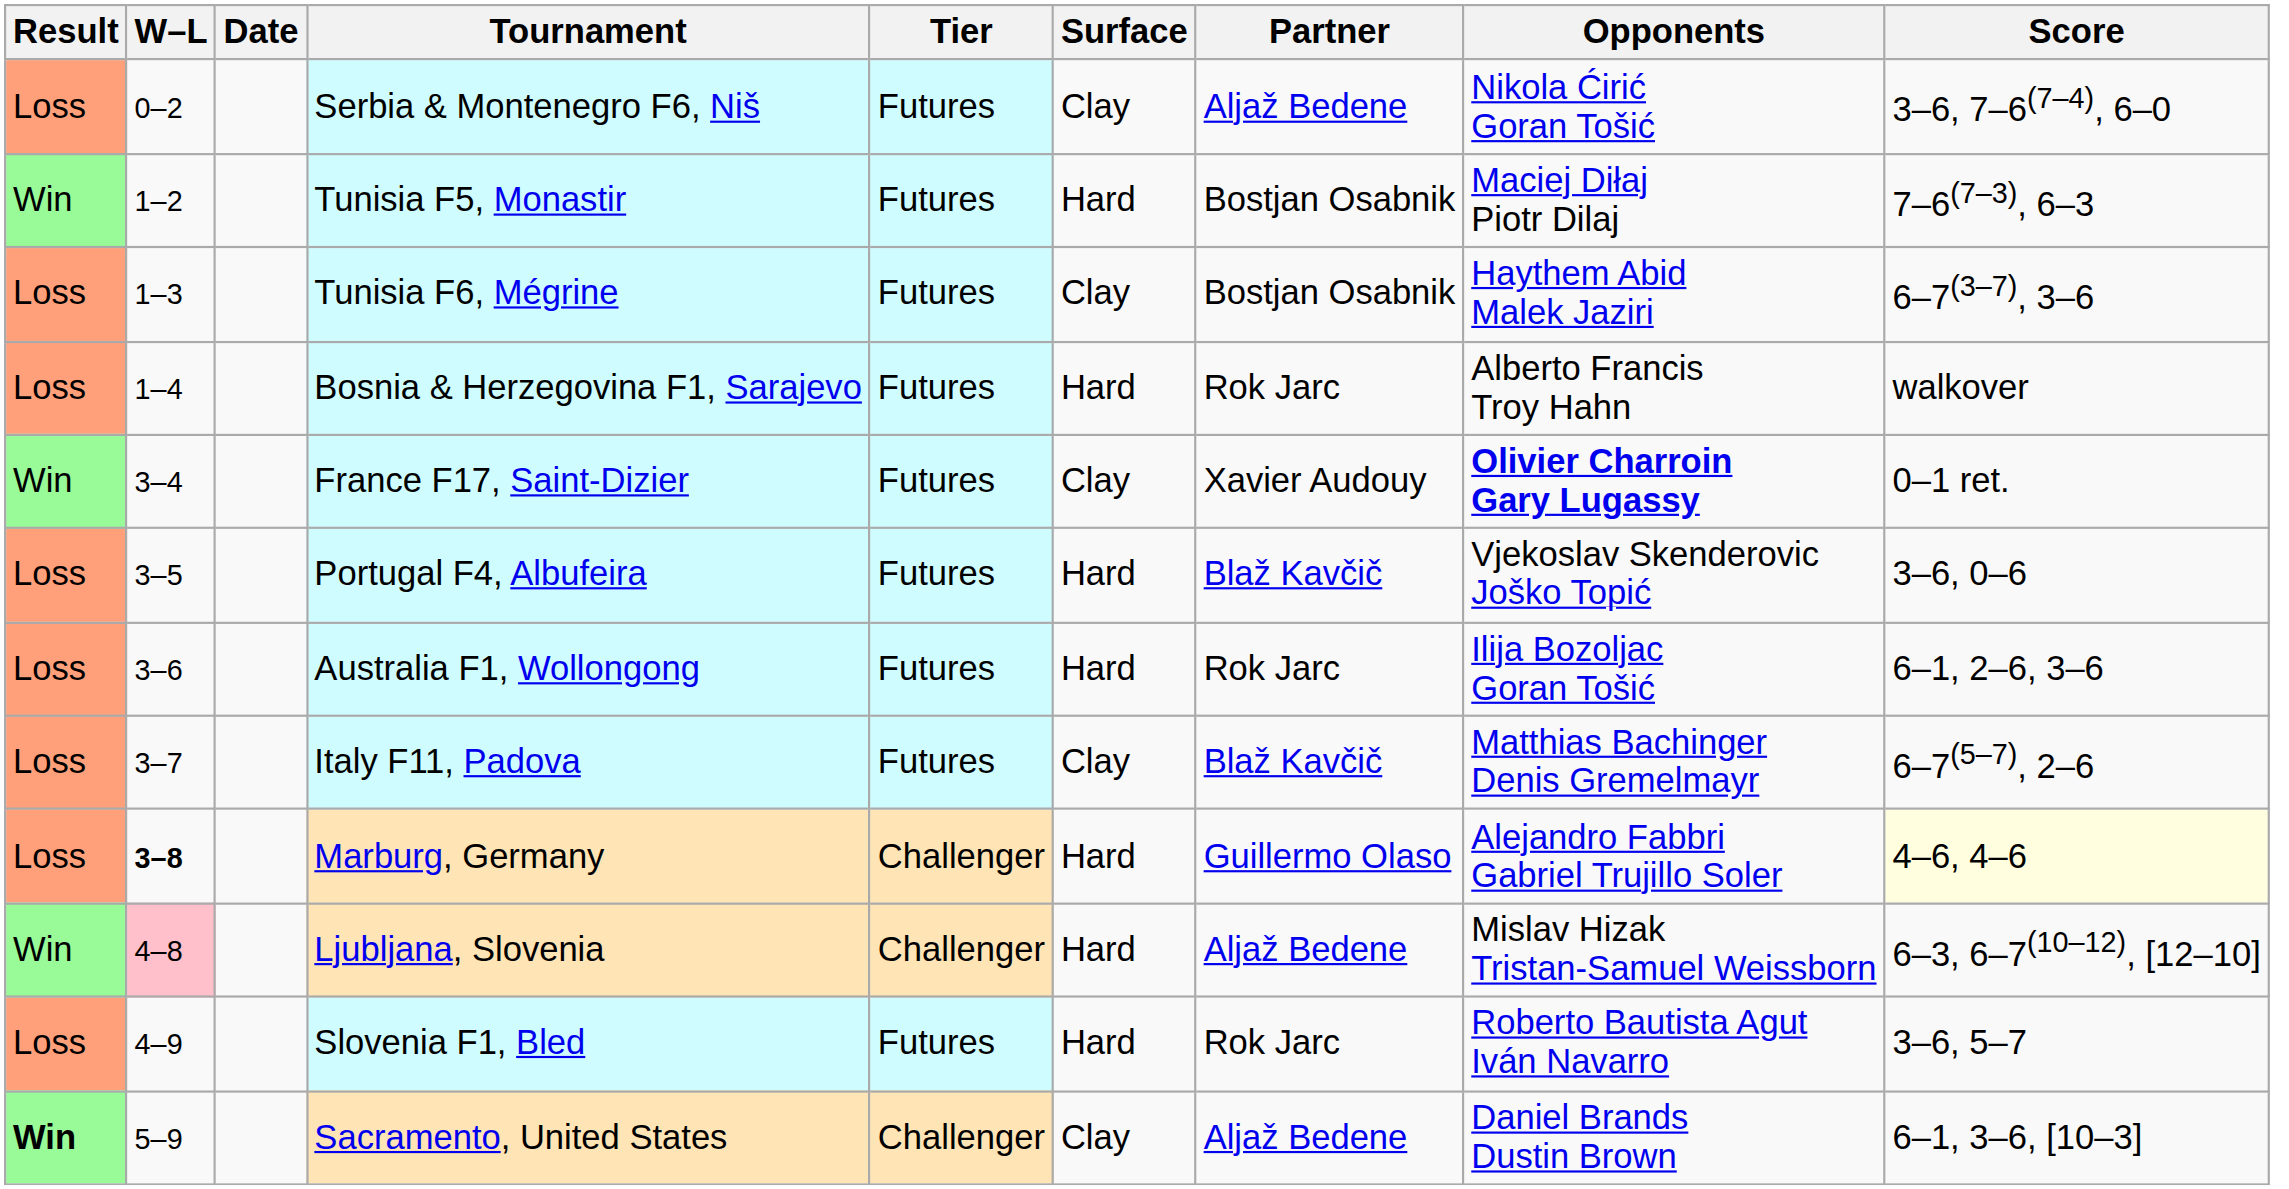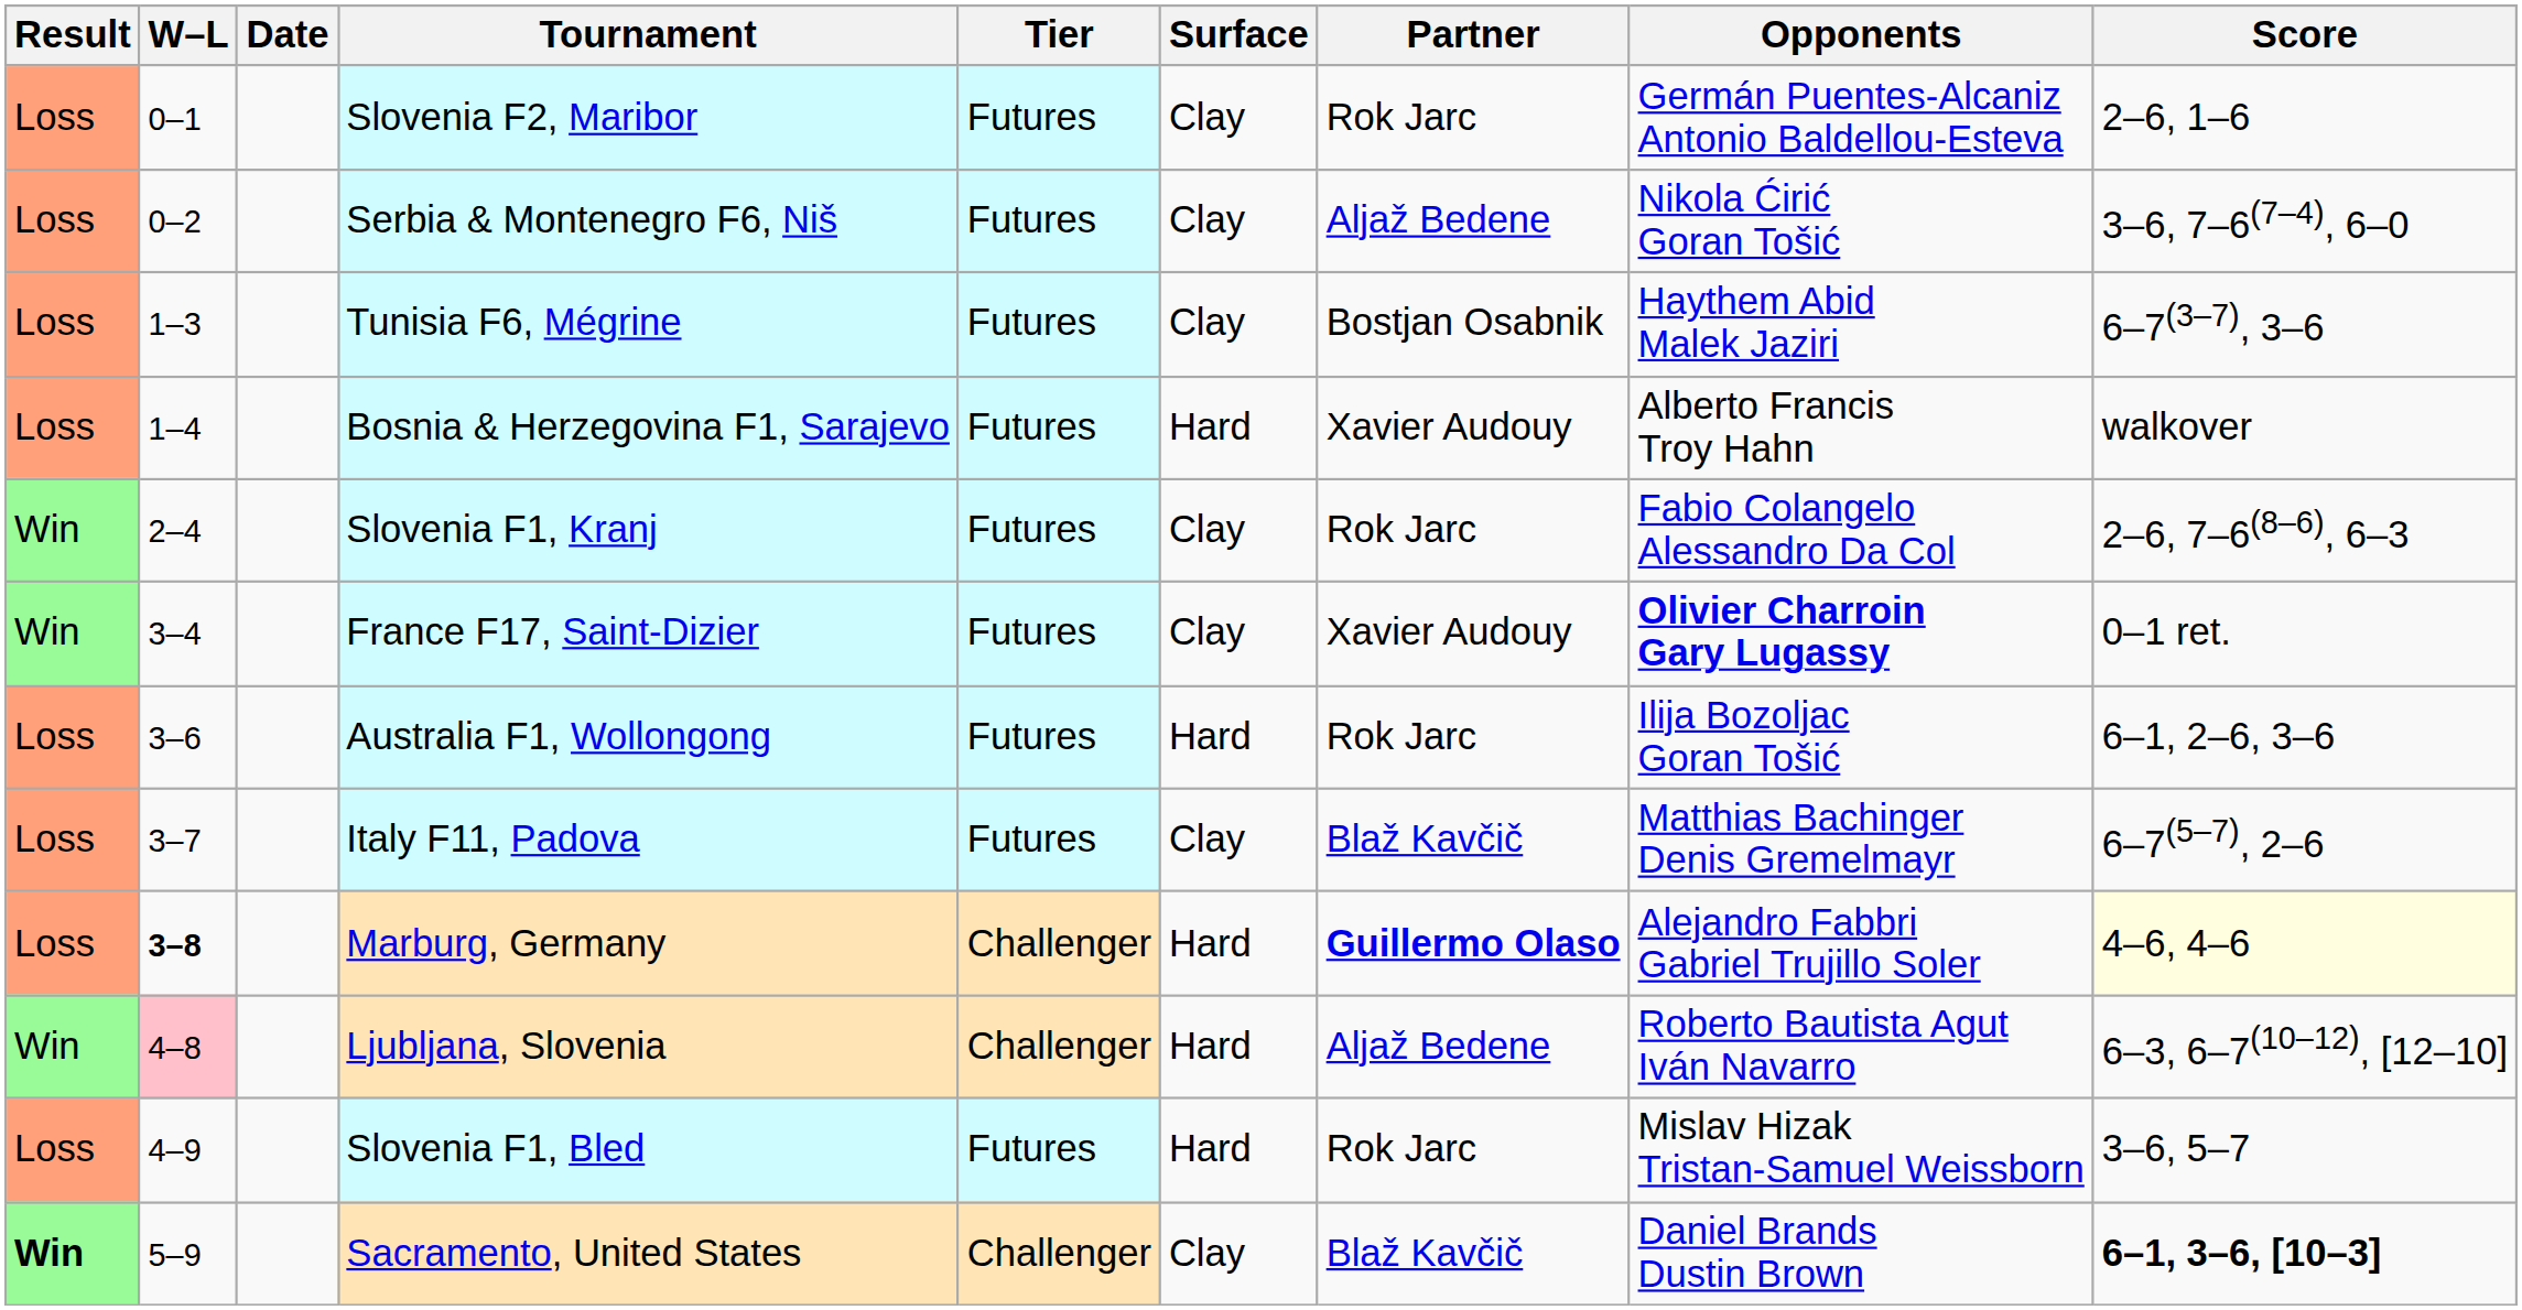 <table class="sortable wikitable">
 <tr>
 <th>Result</th>
 <th class=unsortable>W–L</th>
 <th>Date</th>
 <th>Tournament</th>
 <th>Tier</th>
 <th>Surface</th>
 <th>Partner</th>
 <th>Opponents</th>
 <th class=unsortable>Score</th>
 </tr>
 <tr>
 <td bgcolor="FFA07A">Loss</td>
+<td><small>0–1</small></td>
+<td></td>
+<td style="background:#cffcff;">Slovenia F2, <a href='#'>Maribor</a></td>
+<td style="background:#cffcff;">Futures</td>
+<td>Clay</td>
+<td> Rok Jarc</td>
+<td> <a href='#'>Germán Puentes-Alcaniz</a> <br>  <a href='#'>Antonio Baldellou-Esteva</a></td>
+<td>2–6, 1–6</td>
+</tr>
+<tr>
+<td bgcolor="FFA07A">Loss</td>
 <td><small>0–2</small></td>
 <td></td>
 <td style="background:#cffcff;">Serbia & Montenegro F6, <a href='#'>Niš</a></td>
 <td style="background:#cffcff;">Futures</td>
 <td>Clay</td>
 <td> <a href='#'>Aljaž Bedene</a></td>
 <td> <a href='#'>Nikola Ćirić</a> <br>  <a href='#'>Goran Tošić</a></td>
 <td>3–6, 7–6<sup>(7–4)</sup>, 6–0</td>
-</tr>
-<tr>
-<td bgcolor=98FB98>Win</td>
-<td><small>1–2</small></td>
-<td></td>
-<td style="background:#cffcff;">Tunisia F5, <a href='#'>Monastir</a></td>
-<td style="background:#cffcff;">Futures</td>
-<td>Hard</td>
-<td> Bostjan Osabnik</td>
-<td> <a href='#'>Maciej Diłaj</a> <br>  Piotr Dilaj</td>
-<td>7–6<sup>(7–3)</sup>, 6–3</td>
 </tr>
 <tr>
 <td bgcolor="FFA07A">Loss</td>
 <td><small>1–3</small></td>
 <td></td>
 <td style="background:#cffcff;">Tunisia F6, <a href='#'>Mégrine</a></td>
 <td style="background:#cffcff;">Futures</td>
 <td>Clay</td>
 <td> Bostjan Osabnik</td>
 <td> <a href='#'>Haythem Abid</a> <br>  <a href='#'>Malek Jaziri</a></td>
 <td>6–7<sup>(3–7)</sup>, 3–6</td>
 </tr>
 <tr>
 <td bgcolor="FFA07A">Loss</td>
 <td><small>1–4</small></td>
 <td></td>
 <td style="background:#cffcff;">Bosnia & Herzegovina F1, <a href='#'>Sarajevo</a></td>
 <td style="background:#cffcff;">Futures</td>
 <td>Hard</td>
-<td> Rok Jarc</td>
+<td> Xavier Audouy</td>
 <td> Alberto Francis <br>  Troy Hahn</td>
 <td>walkover</td>
+</tr>
+<tr>
+<td bgcolor=98FB98>Win</td>
+<td><small>2–4</small></td>
+<td></td>
+<td style="background:#cffcff;">Slovenia F1, <a href='#'>Kranj</a></td>
+<td style="background:#cffcff;">Futures</td>
+<td>Clay</td>
+<td> Rok Jarc</td>
+<td> <a href='#'>Fabio Colangelo</a> <br>  <a href='#'>Alessandro Da Col</a></td>
+<td>2–6, 7–6<sup>(8–6)</sup>, 6–3</td>
 </tr>
 <tr>
 <td bgcolor=98FB98>Win</td>
 <td><small>3–4</small></td>
 <td></td>
 <td style="background:#cffcff;">France F17, <a href='#'>Saint-Dizier</a></td>
 <td style="background:#cffcff;">Futures</td>
 <td>Clay</td>
 <td> Xavier Audouy</td>
 <td><strong> <a href='#'>Olivier Charroin</a> <br>  <a href='#'>Gary Lugassy</a></strong></td>
 <td>0–1 ret.</td>
-</tr>
-<tr>
-<td bgcolor="FFA07A">Loss</td>
-<td><small>3–5</small></td>
-<td></td>
-<td style="background:#cffcff;">Portugal F4, <a href='#'>Albufeira</a></td>
-<td style="background:#cffcff;">Futures</td>
-<td>Hard</td>
-<td> <a href='#'>Blaž Kavčič</a></td>
-<td> Vjekoslav Skenderovic <br>  <a href='#'>Joško Topić</a></td>
-<td>3–6, 0–6</td>
 </tr>
 <tr>
 <td bgcolor="FFA07A">Loss</td>
 <td><small>3–6</small></td>
 <td></td>
 <td style="background:#cffcff;">Australia F1, <a href='#'>Wollongong</a></td>
 <td style="background:#cffcff;">Futures</td>
 <td>Hard</td>
 <td> Rok Jarc</td>
 <td> <a href='#'>Ilija Bozoljac</a> <br>  <a href='#'>Goran Tošić</a></td>
 <td>6–1, 2–6, 3–6</td>
 </tr>
 <tr>
 <td bgcolor="FFA07A">Loss</td>
 <td><small>3–7</small></td>
 <td></td>
 <td style="background:#cffcff;">Italy F11, <a href='#'>Padova</a></td>
 <td style="background:#cffcff;">Futures</td>
 <td>Clay</td>
 <td> <a href='#'>Blaž Kavčič</a></td>
 <td> <a href='#'>Matthias Bachinger</a> <br>  <a href='#'>Denis Gremelmayr</a></td>
 <td>6–7<sup>(5–7)</sup>, 2–6</td>
 </tr>
 <tr>
 <td bgcolor="FFA07A">Loss</td>
 <td><strong><small>3–8</small></strong></td>
 <td></td>
 <td style="background:moccasin;"><a href='#'>Marburg</a>, Germany</td>
 <td style="background:moccasin;">Challenger</td>
 <td>Hard</td>
-<td> <a href='#'>Guillermo Olaso</a></td>
+<td><strong> <a href='#'>Guillermo Olaso</a></strong></td>
 <td> <a href='#'>Alejandro Fabbri</a> <br>  <a href='#'>Gabriel Trujillo Soler</a></td>
 <td style="background: lightyellow;">4–6, 4–6</td>
 </tr>
 <tr>
 <td bgcolor=98FB98>Win</td>
 <td style="background: pink;"><small>4–8</small></td>
 <td></td>
 <td style="background:moccasin;"><a href='#'>Ljubljana</a>, Slovenia</td>
 <td style="background:moccasin;">Challenger</td>
 <td>Hard</td>
 <td> <a href='#'>Aljaž Bedene</a></td>
-<td> Mislav Hizak <br>  <a href='#'>Tristan-Samuel Weissborn</a></td>
+<td> <a href='#'>Roberto Bautista Agut</a> <br>  <a href='#'>Iván Navarro</a></td>
 <td>6–3, 6–7<sup>(10–12)</sup>, [12–10]</td>
 </tr>
 <tr>
 <td bgcolor="FFA07A">Loss</td>
 <td><small>4–9</small></td>
 <td></td>
 <td style="background:#cffcff;">Slovenia F1, <a href='#'>Bled</a></td>
 <td style="background:#cffcff;">Futures</td>
 <td>Hard</td>
 <td> Rok Jarc</td>
-<td> <a href='#'>Roberto Bautista Agut</a> <br>  <a href='#'>Iván Navarro</a></td>
+<td> Mislav Hizak <br>  <a href='#'>Tristan-Samuel Weissborn</a></td>
 <td>3–6, 5–7</td>
 </tr>
 <tr>
 <td bgcolor=98FB98><strong>Win</strong></td>
 <td><small>5–9</small></td>
 <td></td>
 <td style="background:moccasin;"><a href='#'>Sacramento</a>, United States</td>
 <td style="background:moccasin;">Challenger</td>
 <td>Clay</td>
-<td> <a href='#'>Aljaž Bedene</a></td>
+<td> <a href='#'>Blaž Kavčič</a></td>
 <td> <a href='#'>Daniel Brands</a> <br>  <a href='#'>Dustin Brown</a></td>
-<td>6–1, 3–6, [10–3]</td>
+<td><strong>6–1, 3–6, [10–3]</strong></td>
 </tr>
 </table>
